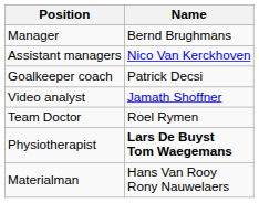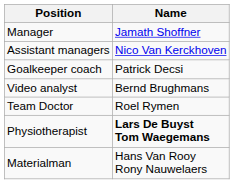 <table class="wikitable">
 <tr>
 <th>Position</th>
 <th>Name</th>
 </tr>
 <tr>
 <td>Manager</td>
-<td> Bernd Brughmans</td>
+<td> <a href='#'>Jamath Shoffner</a></td>
 </tr>
 <tr>
 <td>Assistant managers</td>
 <td> <a href='#'>Nico Van Kerckhoven</a></td>
 </tr>
 <tr>
 <td>Goalkeeper coach</td>
 <td>  Patrick Decsi</td>
 </tr>
 <tr>
 <td>Video analyst</td>
-<td> <a href='#'>Jamath Shoffner</a></td>
+<td> Bernd Brughmans</td>
 </tr>
 <tr>
 <td>Team Doctor</td>
 <td>  Roel Rymen</td>
 </tr>
 <tr>
 <td>Physiotherapist</td>
 <td><strong> Lars De Buyst <br>  Tom Waegemans</strong></td>
 </tr>
 <tr>
 <td>Materialman</td>
 <td> Hans Van Rooy <br>  Rony Nauwelaers</td>
 </tr>
 </table>
